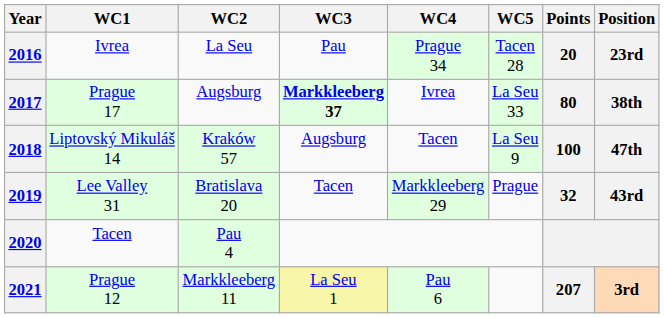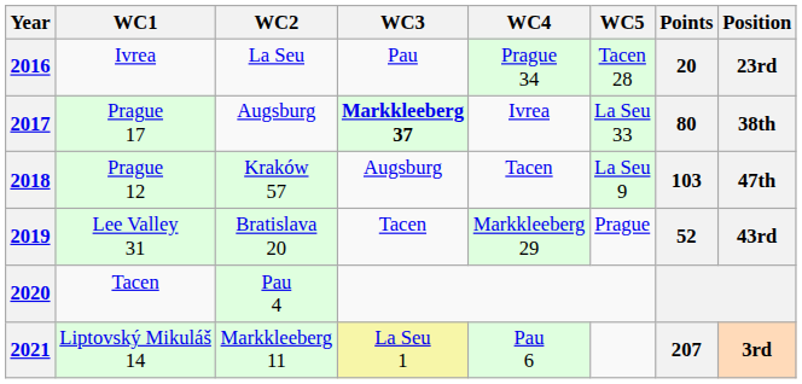 <table class="wikitable" style="font-size: 90%; text-align: center">
 <tr>
 <th>Year</th>
 <th>WC1</th>
 <th>WC2</th>
 <th>WC3</th>
 <th>WC4</th>
 <th>WC5</th>
 <th>Points</th>
 <th>Position</th>
 </tr>
 <tr>
 <th><a href='#'>2016</a></th>
 <td><a href='#'>Ivrea</a> <br> </td>
 <td><a href='#'>La Seu</a> <br> </td>
 <td><a href='#'>Pau</a> <br> </td>
 <td style="background:#DFFFDF;"><a href='#'>Prague</a> <br>34</td>
 <td style="background:#DFFFDF;"><a href='#'>Tacen</a> <br>28</td>
 <th>20</th>
 <th>23rd</th>
 </tr>
 <tr>
 <th><a href='#'>2017</a></th>
 <td style="background:#DFFFDF;"><a href='#'>Prague</a> <br>17</td>
 <td><a href='#'>Augsburg</a> <br> </td>
 <td style="background:#DFFFDF;"><strong><a href='#'>Markkleeberg</a><br>37</strong></td>
 <td><a href='#'>Ivrea</a> <br> </td>
 <td style="background:#DFFFDF;"><a href='#'>La Seu</a> <br>33</td>
 <th>80</th>
 <th>38th</th>
 </tr>
 <tr>
 <th><a href='#'>2018</a></th>
-<td style="background:#DFFFDF;"><a href='#'>Liptovský Mikuláš</a> <br>14</td>
+<td style="background:#DFFFDF;"><a href='#'>Prague</a> <br>12</td>
 <td style="background:#DFFFDF;"><a href='#'>Kraków</a> <br>57</td>
 <td><a href='#'>Augsburg</a> <br> </td>
 <td><a href='#'>Tacen</a> <br> </td>
 <td style="background:#DFFFDF;"><a href='#'>La Seu</a> <br>9</td>
-<th>100</th>
+<th>103</th>
 <th>47th</th>
 </tr>
 <tr>
 <th><a href='#'>2019</a></th>
 <td style="background:#DFFFDF;"><a href='#'>Lee Valley</a> <br>31</td>
 <td style="background:#DFFFDF;"><a href='#'>Bratislava</a> <br>20</td>
 <td><a href='#'>Tacen</a> <br> </td>
 <td style="background:#DFFFDF;"><a href='#'>Markkleeberg</a><br>29</td>
 <td><a href='#'>Prague</a> <br> </td>
-<th>32</th>
+<th>52</th>
 <th>43rd</th>
 </tr>
 <tr>
 <th><a href='#'>2020</a></th>
 <td><a href='#'>Tacen</a> <br> </td>
 <td style="background:#DFFFDF;"><a href='#'>Pau</a> <br>4</td>
 <td colspan=3></td>
 <th colspan=2></th>
 </tr>
 <tr>
 <th><a href='#'>2021</a></th>
-<td style="background:#DFFFDF;"><a href='#'>Prague</a> <br>12</td>
+<td style="background:#DFFFDF;"><a href='#'>Liptovský Mikuláš</a> <br>14</td>
 <td style="background:#DFFFDF;"><a href='#'>Markkleeberg</a><br>11</td>
 <td style="background:#F7F6A8;"><a href='#'>La Seu</a> <br>1</td>
 <td style="background:#DFFFDF;"><a href='#'>Pau</a> <br>6</td>
 <td></td>
 <th>207</th>
 <th style="background:#FFDAB9;">3rd</th>
 </tr>
 </table>
